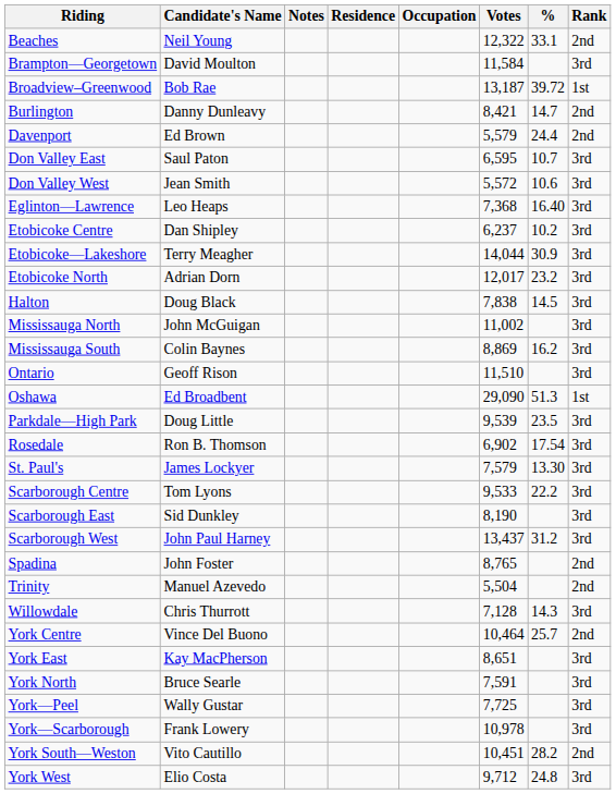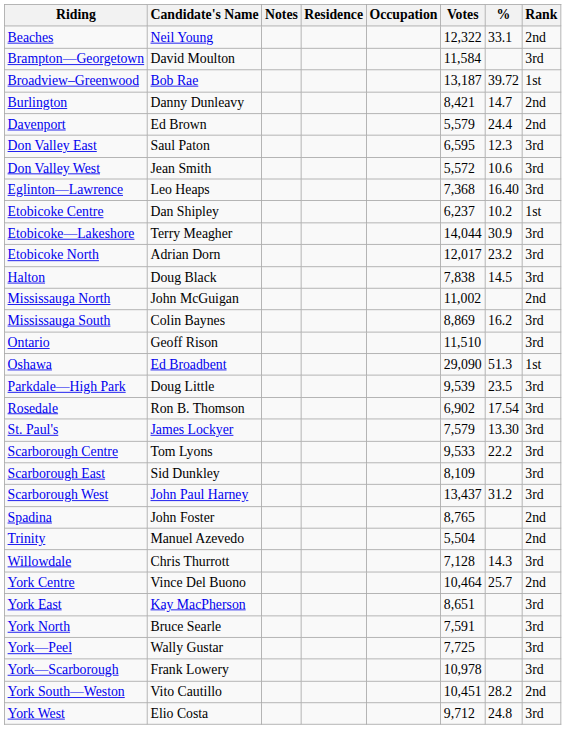 <table class="wikitable sortable">
 <tr>
 <th>Riding<br></th>
 <th>Candidate's Name</th>
 <th>Notes</th>
 <th>Residence</th>
 <th>Occupation</th>
 <th>Votes</th>
 <th>%</th>
 <th>Rank</th>
 </tr>
 <tr>
 <td><a href='#'>Beaches</a></td>
 <td><a href='#'>Neil Young</a></td>
 <td></td>
 <td></td>
 <td></td>
 <td>12,322</td>
 <td>33.1</td>
 <td>2nd</td>
 </tr>
 <tr>
 <td><a href='#'>Brampton—Georgetown</a></td>
 <td>David Moulton</td>
 <td></td>
 <td></td>
 <td></td>
 <td>11,584</td>
 <td></td>
 <td>3rd</td>
 </tr>
 <tr>
 <td><a href='#'>Broadview–Greenwood</a></td>
 <td><a href='#'>Bob Rae</a></td>
 <td></td>
 <td></td>
 <td></td>
 <td>13,187</td>
 <td>39.72</td>
 <td>1st</td>
 </tr>
 <tr>
 <td><a href='#'>Burlington</a></td>
 <td>Danny Dunleavy</td>
 <td></td>
 <td></td>
 <td></td>
 <td>8,421</td>
 <td>14.7</td>
 <td>2nd</td>
 </tr>
 <tr>
 <td><a href='#'>Davenport</a></td>
 <td>Ed Brown</td>
 <td></td>
 <td></td>
 <td></td>
 <td>5,579</td>
 <td>24.4</td>
 <td>2nd</td>
 </tr>
 <tr>
 <td><a href='#'>Don Valley East</a></td>
 <td>Saul Paton</td>
 <td></td>
 <td></td>
 <td></td>
 <td>6,595</td>
-<td>10.7</td>
+<td>12.3</td>
 <td>3rd</td>
 </tr>
 <tr>
 <td><a href='#'>Don Valley West</a></td>
 <td>Jean Smith</td>
 <td></td>
 <td></td>
 <td></td>
 <td>5,572</td>
 <td>10.6</td>
 <td>3rd</td>
 </tr>
 <tr>
 <td><a href='#'>Eglinton—Lawrence</a></td>
 <td>Leo Heaps</td>
 <td></td>
 <td></td>
 <td></td>
 <td>7,368</td>
 <td>16.40</td>
 <td>3rd</td>
 </tr>
 <tr>
 <td><a href='#'>Etobicoke Centre</a></td>
 <td>Dan Shipley</td>
 <td></td>
 <td></td>
 <td></td>
 <td>6,237</td>
 <td>10.2</td>
-<td>3rd</td>
+<td>1st</td>
 </tr>
 <tr>
 <td><a href='#'>Etobicoke—Lakeshore</a></td>
 <td>Terry Meagher</td>
 <td></td>
 <td></td>
 <td></td>
 <td>14,044</td>
 <td>30.9</td>
 <td>3rd</td>
 </tr>
 <tr>
 <td><a href='#'>Etobicoke North</a></td>
 <td>Adrian Dorn</td>
 <td></td>
 <td></td>
 <td></td>
 <td>12,017</td>
 <td>23.2</td>
 <td>3rd</td>
 </tr>
 <tr>
 <td><a href='#'>Halton</a></td>
 <td>Doug Black</td>
 <td></td>
 <td></td>
 <td></td>
 <td>7,838</td>
 <td>14.5</td>
 <td>3rd</td>
 </tr>
 <tr>
 <td><a href='#'>Mississauga North</a></td>
 <td>John McGuigan</td>
 <td></td>
 <td></td>
 <td></td>
 <td>11,002</td>
 <td></td>
-<td>3rd</td>
+<td>2nd</td>
 </tr>
 <tr>
 <td><a href='#'>Mississauga South</a></td>
 <td>Colin Baynes</td>
 <td></td>
 <td></td>
 <td></td>
 <td>8,869</td>
 <td>16.2</td>
 <td>3rd</td>
 </tr>
 <tr>
 <td><a href='#'>Ontario</a></td>
 <td>Geoff Rison</td>
 <td></td>
 <td></td>
 <td></td>
 <td>11,510</td>
 <td></td>
 <td>3rd</td>
 </tr>
 <tr>
 <td><a href='#'>Oshawa</a></td>
 <td><a href='#'>Ed Broadbent</a></td>
 <td></td>
 <td></td>
 <td></td>
 <td>29,090</td>
 <td>51.3</td>
 <td>1st</td>
 </tr>
 <tr>
 <td><a href='#'>Parkdale—High Park</a></td>
 <td>Doug Little</td>
 <td></td>
 <td></td>
 <td></td>
 <td>9,539</td>
 <td>23.5</td>
 <td>3rd</td>
 </tr>
 <tr>
 <td><a href='#'>Rosedale</a></td>
 <td>Ron B. Thomson</td>
 <td></td>
 <td></td>
 <td></td>
 <td>6,902</td>
 <td>17.54</td>
 <td>3rd</td>
 </tr>
 <tr>
 <td><a href='#'>St. Paul's</a></td>
 <td><a href='#'>James Lockyer</a></td>
 <td></td>
 <td></td>
 <td></td>
 <td>7,579</td>
 <td>13.30</td>
 <td>3rd</td>
 </tr>
 <tr>
 <td><a href='#'>Scarborough Centre</a></td>
 <td>Tom Lyons</td>
 <td></td>
 <td></td>
 <td></td>
 <td>9,533</td>
 <td>22.2</td>
 <td>3rd</td>
 </tr>
 <tr>
 <td><a href='#'>Scarborough East</a></td>
 <td>Sid Dunkley</td>
 <td></td>
 <td></td>
 <td></td>
-<td>8,190</td>
+<td>8,109</td>
 <td></td>
 <td>3rd</td>
 </tr>
 <tr>
 <td><a href='#'>Scarborough West</a></td>
 <td><a href='#'>John Paul Harney</a></td>
 <td></td>
 <td></td>
 <td></td>
 <td>13,437</td>
 <td>31.2</td>
 <td>3rd</td>
 </tr>
 <tr>
 <td><a href='#'>Spadina</a></td>
 <td>John Foster</td>
 <td></td>
 <td></td>
 <td></td>
 <td>8,765</td>
 <td></td>
 <td>2nd</td>
 </tr>
 <tr>
 <td><a href='#'>Trinity</a></td>
 <td>Manuel Azevedo</td>
 <td></td>
 <td></td>
 <td></td>
 <td>5,504</td>
 <td></td>
 <td>2nd</td>
 </tr>
 <tr>
 <td><a href='#'>Willowdale</a></td>
 <td>Chris Thurrott</td>
 <td></td>
 <td></td>
 <td></td>
 <td>7,128</td>
 <td>14.3</td>
 <td>3rd</td>
 </tr>
 <tr>
 <td><a href='#'>York Centre</a></td>
 <td>Vince Del Buono</td>
 <td></td>
 <td></td>
 <td></td>
 <td>10,464</td>
 <td>25.7</td>
 <td>2nd</td>
 </tr>
 <tr>
 <td><a href='#'>York East</a></td>
 <td><a href='#'>Kay MacPherson</a></td>
 <td></td>
 <td></td>
 <td></td>
 <td>8,651</td>
 <td></td>
 <td>3rd</td>
 </tr>
 <tr>
 <td><a href='#'>York North</a></td>
 <td>Bruce Searle</td>
 <td></td>
 <td></td>
 <td></td>
 <td>7,591</td>
 <td></td>
 <td>3rd</td>
 </tr>
 <tr>
 <td><a href='#'>York—Peel</a></td>
 <td>Wally Gustar</td>
 <td></td>
 <td></td>
 <td></td>
 <td>7,725</td>
 <td></td>
 <td>3rd</td>
 </tr>
 <tr>
 <td><a href='#'>York—Scarborough</a></td>
 <td>Frank Lowery</td>
 <td></td>
 <td></td>
 <td></td>
 <td>10,978</td>
 <td></td>
 <td>3rd</td>
 </tr>
 <tr>
 <td><a href='#'>York South—Weston</a></td>
 <td>Vito Cautillo</td>
 <td></td>
 <td></td>
 <td></td>
 <td>10,451</td>
 <td>28.2</td>
 <td>2nd</td>
 </tr>
 <tr>
 <td><a href='#'>York West</a></td>
 <td>Elio Costa</td>
 <td></td>
 <td></td>
 <td></td>
 <td>9,712</td>
 <td>24.8</td>
 <td>3rd</td>
 </tr>
 </table>
